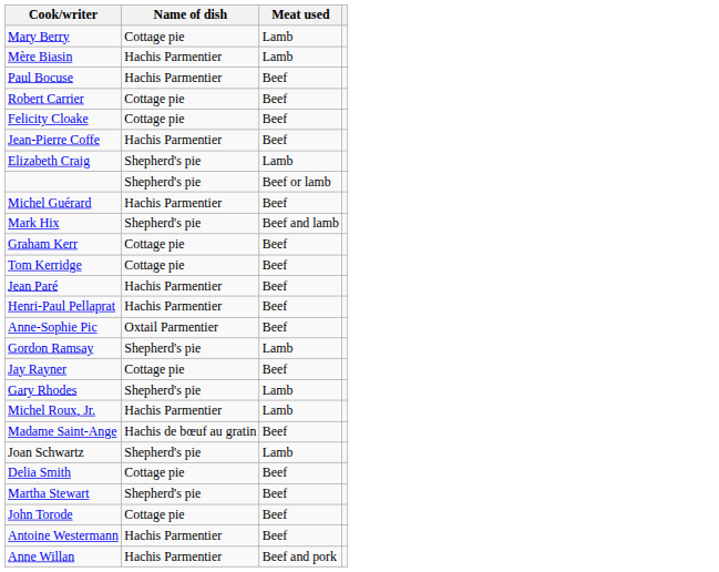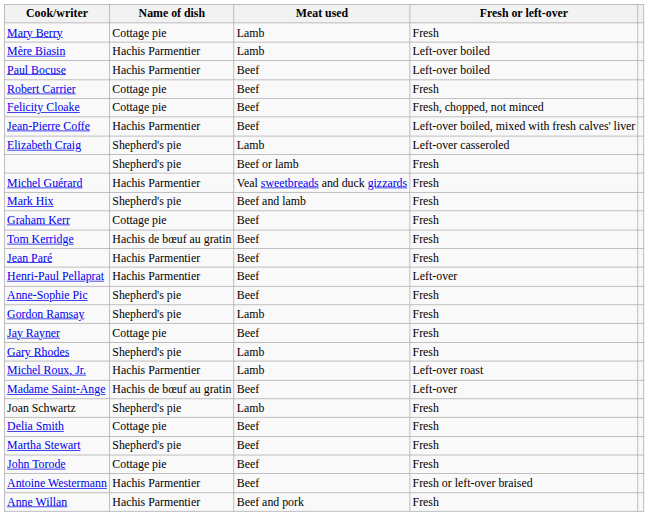 <table class="wikitable sortable plainrowheaders" style="text-align: left; margin-right: 0;">
 <tr>
 <th scope="col">Cook/writer</th>
 <th scope="col">Name of dish</th>
 <th scope="col">Meat used</th>
+<th scope="col">Fresh or left-over</th>
 <th scope="col" class="unsortable"></th>
 </tr>
 <tr>
 <td data-sort-value="Berry"><a href='#'>Mary Berry</a></td>
 <td>Cottage pie</td>
 <td>Lamb</td>
+<td>Fresh</td>
 <td></td>
 </tr>
 <tr>
 <td data-sort-value="Biasin"><a href='#'>Mère Biasin</a></td>
 <td>Hachis Parmentier</td>
 <td>Lamb</td>
+<td>Left-over boiled</td>
 <td></td>
 </tr>
 <tr>
 <td data-sort-value="Bocuse"><a href='#'>Paul Bocuse</a></td>
 <td>Hachis Parmentier</td>
 <td>Beef</td>
+<td>Left-over boiled</td>
 <td></td>
 </tr>
 <tr>
 <td data-sort-value="Carrier"><a href='#'>Robert Carrier</a></td>
 <td>Cottage pie</td>
 <td>Beef</td>
+<td>Fresh</td>
 <td></td>
 </tr>
 <tr>
 <td data-sort-value="Cloake"><a href='#'>Felicity Cloake</a></td>
 <td>Cottage pie</td>
 <td>Beef</td>
+<td>Fresh, chopped, not minced</td>
 <td></td>
 </tr>
 <tr>
 <td data-sort-value="Coffe"><a href='#'>Jean-Pierre Coffe</a></td>
 <td>Hachis Parmentier</td>
 <td>Beef</td>
+<td>Left-over boiled, mixed with fresh calves' liver</td>
 <td></td>
 </tr>
 <tr>
 <td data-sort-value="Craig"><a href='#'>Elizabeth Craig</a></td>
 <td>Shepherd's pie</td>
 <td>Lamb</td>
+<td>Left-over casseroled</td>
 <td></td>
 </tr>
 <tr>
 <td></td>
 <td>Shepherd's pie</td>
 <td>Beef or lamb</td>
+<td>Fresh</td>
 <td></td>
 </tr>
 <tr>
 <td data-sort-value="Guerard"><a href='#'>Michel Guérard</a></td>
 <td>Hachis Parmentier</td>
-<td>Beef</td>
+<td>Veal <a href='#'>sweetbreads</a> and duck <a href='#'>gizzards</a></td>
+<td>Fresh</td>
 <td></td>
 </tr>
 <tr>
 <td data-sort-value="Hix"><a href='#'>Mark Hix</a></td>
 <td>Shepherd's pie</td>
 <td>Beef and lamb</td>
+<td>Fresh</td>
 <td></td>
 </tr>
 <tr>
 <td data-sort-value="Kerr"><a href='#'>Graham Kerr</a></td>
 <td>Cottage pie</td>
 <td>Beef</td>
+<td>Fresh</td>
 <td></td>
 </tr>
 <tr>
 <td data-sort-value="Kerridge"><a href='#'>Tom Kerridge</a></td>
-<td>Cottage pie</td>
+<td>Hachis de bœuf au gratin</td>
 <td>Beef</td>
+<td>Fresh</td>
 <td></td>
 </tr>
 <tr>
 <td data-sort-value="Paré"><a href='#'>Jean Paré</a></td>
 <td>Hachis Parmentier</td>
 <td>Beef</td>
+<td>Fresh</td>
 <td></td>
 </tr>
 <tr>
 <td data-sort-value="Pellaprat"><a href='#'>Henri-Paul Pellaprat</a></td>
 <td>Hachis Parmentier</td>
 <td>Beef</td>
+<td>Left-over</td>
 <td></td>
 </tr>
 <tr>
 <td data-sort-value="Pic"><a href='#'>Anne-Sophie Pic</a></td>
-<td>Oxtail Parmentier</td>
+<td>Shepherd's pie</td>
 <td>Beef</td>
+<td>Fresh</td>
 <td></td>
 </tr>
 <tr>
 <td data-sort-value="Ramsay"><a href='#'>Gordon Ramsay</a></td>
 <td>Shepherd's pie</td>
 <td>Lamb</td>
+<td>Fresh</td>
 <td></td>
 </tr>
 <tr>
 <td data-sort-value="Rayner"><a href='#'>Jay Rayner</a></td>
 <td>Cottage pie</td>
 <td>Beef</td>
+<td>Fresh</td>
 <td></td>
 </tr>
 <tr>
 <td data-sort-value="Rhodes"><a href='#'>Gary Rhodes</a></td>
 <td>Shepherd's pie</td>
 <td>Lamb</td>
+<td>Fresh</td>
 <td></td>
 </tr>
 <tr>
 <td data-sort-value="Roux"><a href='#'>Michel Roux, Jr.</a></td>
 <td>Hachis Parmentier</td>
 <td>Lamb</td>
+<td>Left-over roast</td>
 <td></td>
 </tr>
 <tr>
 <td data-sort-value="Saint-Ange"><a href='#'>Madame Saint-Ange</a></td>
 <td>Hachis de bœuf au gratin</td>
 <td>Beef</td>
+<td>Left-over</td>
 <td></td>
 </tr>
 <tr>
 <td data-sort-value="Schwartz">Joan Schwartz</td>
 <td>Shepherd's pie</td>
 <td>Lamb</td>
+<td>Fresh</td>
 <td></td>
 </tr>
 <tr>
 <td data-sort-value="Smith"><a href='#'>Delia Smith</a></td>
 <td>Cottage pie</td>
 <td>Beef</td>
+<td>Fresh</td>
 <td></td>
 </tr>
 <tr>
 <td data-sort-value="Stewart"><a href='#'>Martha Stewart</a></td>
 <td>Shepherd's pie</td>
 <td>Beef</td>
+<td>Fresh</td>
 <td></td>
 </tr>
 <tr>
 <td data-sort-value="Torode"><a href='#'>John Torode</a></td>
 <td>Cottage pie</td>
 <td>Beef</td>
+<td>Fresh</td>
 <td></td>
 </tr>
 <tr>
 <td data-sort-value="Westermann"><a href='#'>Antoine Westermann</a></td>
 <td>Hachis Parmentier</td>
 <td>Beef</td>
+<td>Fresh or left-over braised</td>
 <td></td>
 </tr>
 <tr>
 <td data-sort-value="Willan"><a href='#'>Anne Willan</a></td>
 <td>Hachis Parmentier</td>
 <td>Beef and pork</td>
+<td>Fresh</td>
 <td></td>
 </tr>
 </table>
